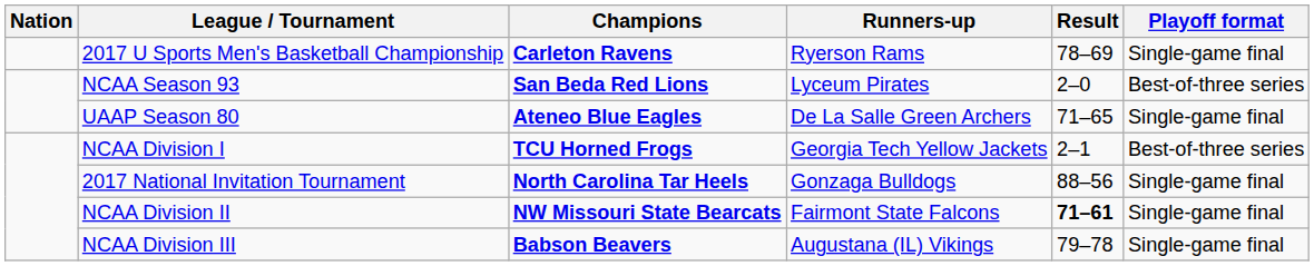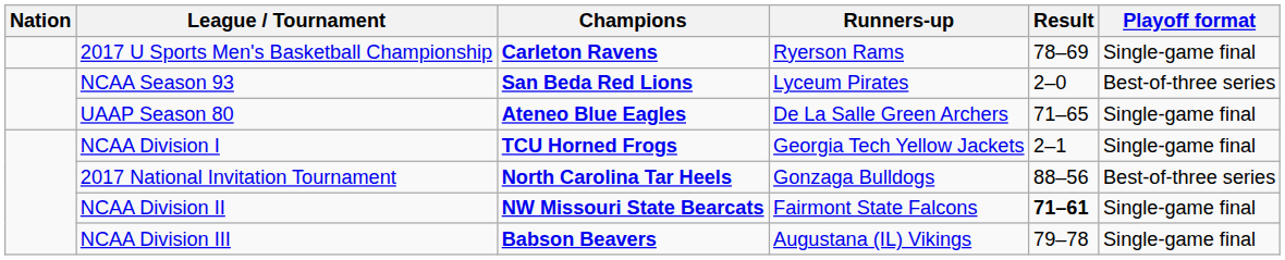 <table class="wikitable" style="font-size:90%;">
 <tr>
 <th>Nation</th>
 <th>League / Tournament</th>
 <th>Champions</th>
 <th>Runners-up</th>
 <th>Result</th>
 <th><a href='#'>Playoff format</a></th>
 </tr>
 <tr>
 <td></td>
 <td><a href='#'>2017 U Sports Men's Basketball Championship</a></td>
 <td><strong><a href='#'>Carleton Ravens</a></strong></td>
 <td><a href='#'>Ryerson Rams</a></td>
 <td>78–69</td>
 <td>Single-game final</td>
 </tr>
 <tr>
 <td rowspan="2"></td>
 <td><a href='#'>NCAA Season 93</a></td>
 <td><strong><a href='#'>San Beda Red Lions</a></strong></td>
 <td><a href='#'>Lyceum Pirates</a></td>
 <td>2–0</td>
 <td>Best-of-three series</td>
 </tr>
 <tr>
 <td><a href='#'>UAAP Season 80</a></td>
 <td><strong><a href='#'>Ateneo Blue Eagles</a></strong></td>
 <td><a href='#'>De La Salle Green Archers</a></td>
 <td>71–65</td>
 <td>Single-game final</td>
 </tr>
 <tr>
 <td rowspan="4"></td>
 <td><a href='#'>NCAA Division I</a></td>
 <td><strong><a href='#'>TCU Horned Frogs</a></strong></td>
 <td><a href='#'>Georgia Tech Yellow Jackets</a></td>
 <td>2–1</td>
-<td>Best-of-three series</td>
+<td>Single-game final</td>
 </tr>
 <tr>
 <td><a href='#'>2017 National Invitation Tournament</a></td>
 <td><strong><a href='#'>North Carolina Tar Heels</a></strong></td>
 <td><a href='#'>Gonzaga Bulldogs</a></td>
 <td>88–56</td>
-<td>Single-game final</td>
+<td>Best-of-three series</td>
 </tr>
 <tr>
 <td><a href='#'>NCAA Division II</a></td>
 <td><strong><a href='#'>NW Missouri State Bearcats</a></strong></td>
 <td><a href='#'>Fairmont State Falcons</a></td>
 <td><strong>71–61</strong></td>
 <td>Single-game final</td>
 </tr>
 <tr>
 <td><a href='#'>NCAA Division III</a></td>
 <td><strong><a href='#'>Babson Beavers</a></strong></td>
 <td><a href='#'>Augustana (IL) Vikings</a></td>
 <td>79–78</td>
 <td>Single-game final</td>
 </tr>
 </table>
